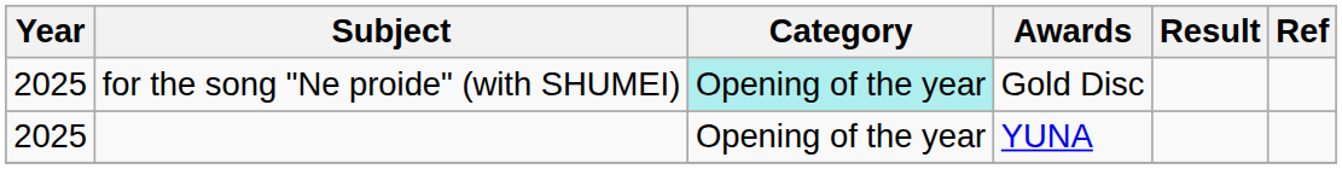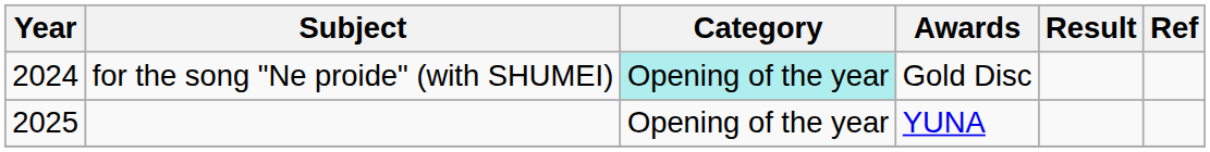 <table class="wikitable">
 <tr>
 <th>Year</th>
 <th>Subject</th>
 <th>Category</th>
 <th>Awards</th>
 <th>Result</th>
 <th>Ref</th>
 </tr>
 <tr>
-<td>2025</td>
+<td>2024</td>
 <td>for the song "Ne proide" (with SHUMEI)</td>
 <td style="background: paleturquoise;">Opening of the year</td>
 <td>Gold Disc</td>
 <td></td>
 <td></td>
 </tr>
 <tr>
 <td>2025</td>
 <td></td>
 <td>Opening of the year</td>
 <td><a href='#'>YUNA</a></td>
 <td></td>
 <td></td>
 </tr>
 <tr>
 </tr>
 </table>
